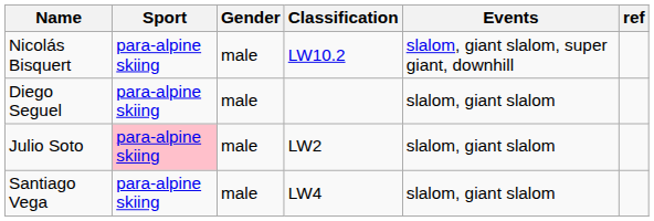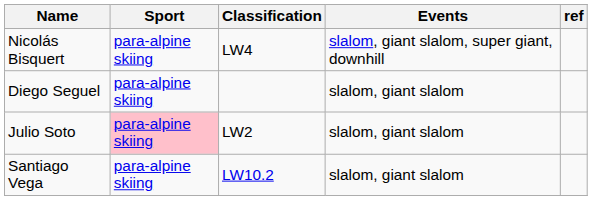 <table class="wikitable">
 <tr>
 <th>Name</th>
 <th>Sport</th>
-<th>Gender</th>
 <th>Classification</th>
 <th>Events</th>
 <th>ref</th>
 </tr>
 <tr>
 <td>Nicolás Bisquert</td>
 <td><a href='#'>para-alpine skiing</a></td>
-<td>male</td>
-<td><a href='#'>LW10.2</a></td>
+<td>LW4</td>
 <td><a href='#'>slalom</a>, giant slalom, super giant, downhill</td>
 <td></td>
 </tr>
 <tr>
 <td>Diego Seguel</td>
 <td><a href='#'>para-alpine skiing</a></td>
-<td>male</td>
 <td></td>
 <td>slalom, giant slalom</td>
 <td></td>
 </tr>
 <tr>
 <td>Julio Soto</td>
 <td style="background: pink;"><a href='#'>para-alpine skiing</a></td>
-<td>male</td>
 <td>LW2</td>
 <td>slalom, giant slalom</td>
 <td></td>
 </tr>
 <tr>
 <td>Santiago Vega</td>
 <td><a href='#'>para-alpine skiing</a></td>
-<td>male</td>
-<td>LW4</td>
+<td><a href='#'>LW10.2</a></td>
 <td>slalom, giant slalom</td>
 <td></td>
 </tr>
 </table>
